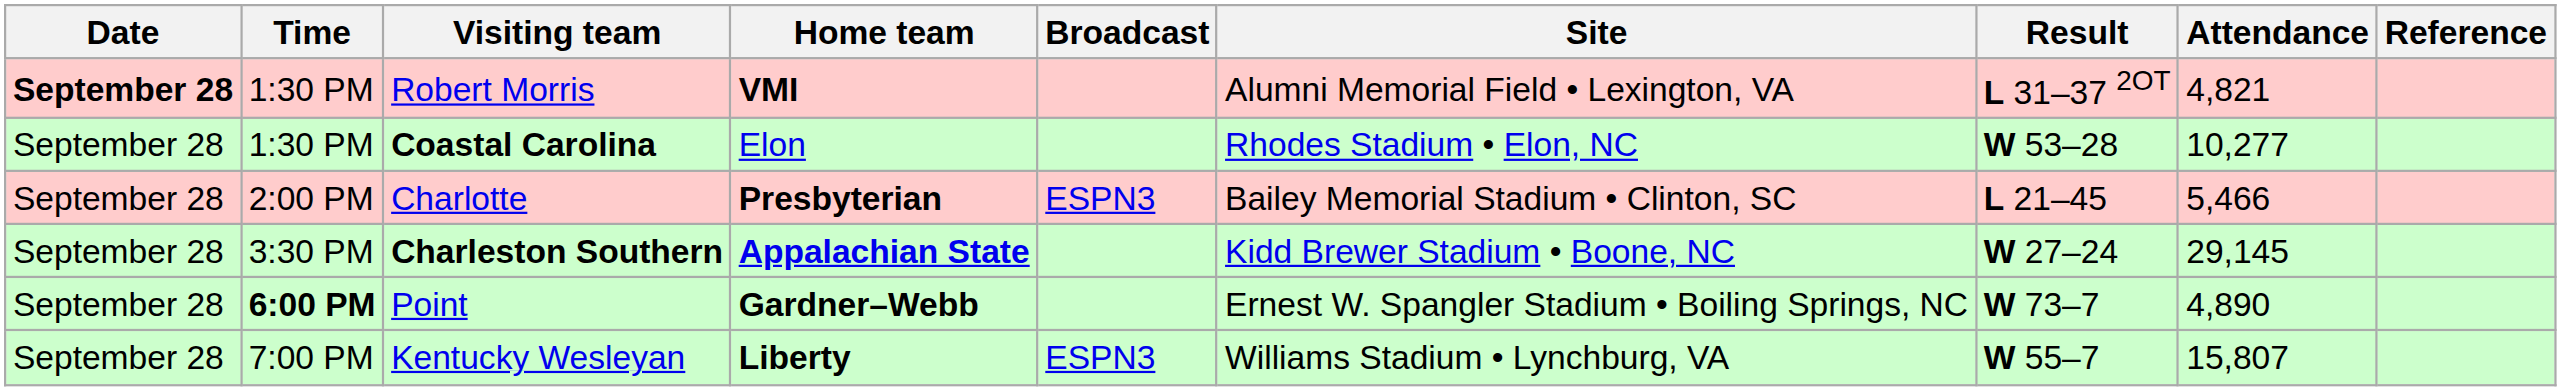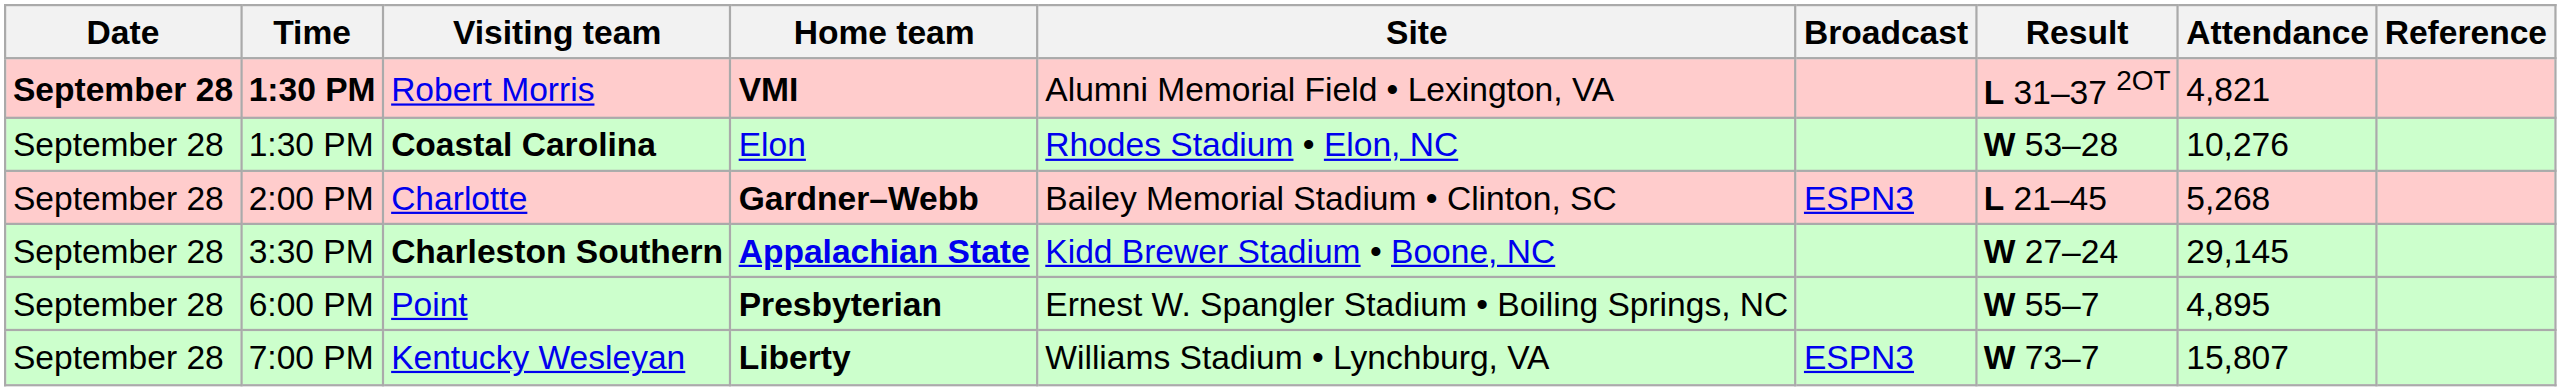 <table class="wikitable" style="font-size:95%;">
 <tr>
 <th>Date</th>
 <th>Time</th>
 <th>Visiting team</th>
 <th>Home team</th>
+<th>Site</th>
 <th>Broadcast</th>
-<th>Site</th>
 <th>Result</th>
 <th>Attendance</th>
 <th class="unsortable">Reference</th>
 </tr>
 <tr bgcolor=ffcccc>
 <td><strong>September 28</strong></td>
-<td>1:30 PM</td>
+<td><strong>1:30 PM</strong></td>
 <td><a href='#'>Robert Morris</a></td>
 <td><strong>VMI</strong></td>
+<td>Alumni Memorial Field • Lexington, VA</td>
 <td></td>
-<td>Alumni Memorial Field • Lexington, VA</td>
 <td><strong>L</strong> 31–37 <sup>2OT</sup></td>
 <td>4,821</td>
 <td></td>
 </tr>
 <tr bgcolor=ccffcc>
 <td>September 28</td>
 <td>1:30 PM</td>
 <td><strong>Coastal Carolina</strong></td>
 <td><a href='#'>Elon</a></td>
+<td><a href='#'>Rhodes Stadium</a> • <a href='#'>Elon, NC</a></td>
 <td></td>
-<td><a href='#'>Rhodes Stadium</a> • <a href='#'>Elon, NC</a></td>
 <td><strong>W</strong> 53–28</td>
-<td>10,277</td>
+<td>10,276</td>
 <td></td>
 </tr>
 <tr bgcolor=ffcccc>
 <td>September 28</td>
 <td>2:00 PM</td>
 <td><a href='#'>Charlotte</a></td>
-<td><strong>Presbyterian</strong></td>
+<td><strong>Gardner–Webb</strong></td>
+<td>Bailey Memorial Stadium • Clinton, SC</td>
 <td><a href='#'>ESPN3</a></td>
-<td>Bailey Memorial Stadium • Clinton, SC</td>
 <td><strong>L</strong> 21–45</td>
-<td>5,466</td>
+<td>5,268</td>
 <td></td>
 </tr>
 <tr bgcolor=ccffcc>
 <td>September 28</td>
 <td>3:30 PM</td>
 <td><strong>Charleston Southern</strong></td>
 <td><strong><a href='#'>Appalachian State</a></strong></td>
+<td><a href='#'>Kidd Brewer Stadium</a> • <a href='#'>Boone, NC</a></td>
 <td></td>
-<td><a href='#'>Kidd Brewer Stadium</a> • <a href='#'>Boone, NC</a></td>
 <td><strong>W</strong> 27–24</td>
 <td>29,145</td>
 <td></td>
 </tr>
 <tr bgcolor=ccffcc>
 <td>September 28</td>
-<td><strong>6:00 PM</strong></td>
+<td>6:00 PM</td>
 <td><a href='#'>Point</a></td>
-<td><strong>Gardner–Webb</strong></td>
+<td><strong>Presbyterian</strong></td>
+<td>Ernest W. Spangler Stadium • Boiling Springs, NC</td>
 <td></td>
-<td>Ernest W. Spangler Stadium • Boiling Springs, NC</td>
-<td><strong>W</strong> 73–7</td>
-<td>4,890</td>
+<td><strong>W</strong> 55–7</td>
+<td>4,895</td>
 <td></td>
 </tr>
 <tr bgcolor=ccffcc>
 <td>September 28</td>
 <td>7:00 PM</td>
 <td><a href='#'>Kentucky Wesleyan</a></td>
 <td><strong>Liberty</strong></td>
+<td>Williams Stadium • Lynchburg, VA</td>
 <td><a href='#'>ESPN3</a></td>
-<td>Williams Stadium • Lynchburg, VA</td>
-<td><strong>W</strong> 55–7</td>
+<td><strong>W</strong> 73–7</td>
 <td>15,807</td>
 <td></td>
 </tr>
 </table>
